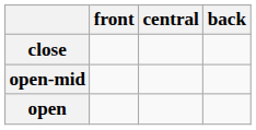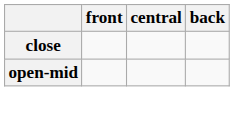 <table class="wikitable">
 <tr>
 <th></th>
 <th>front</th>
 <th>central</th>
 <th>back</th>
 </tr>
 <tr>
 <th>close</th>
 <td></td>
 <td></td>
 <td></td>
 </tr>
 <tr>
 <th>open-mid</th>
 <td></td>
 <td></td>
 <td></td>
 </tr>
-<tr>
-<th>open</th>
-<td></td>
-<td></td>
-<td></td>
-</tr>
 </table>
